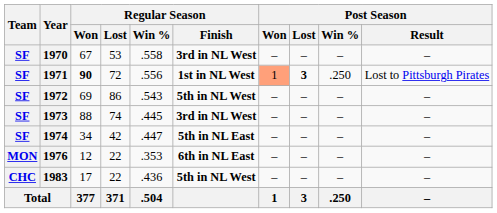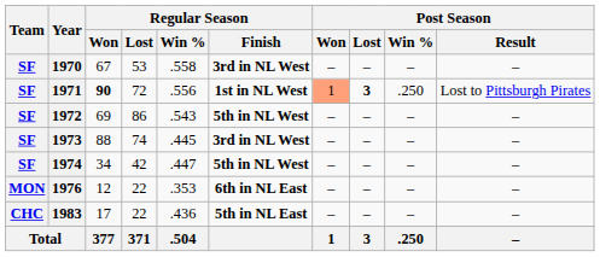 <table class="wikitable" style="font-size: 95%; text-align:center;">
 <tr>
 <th rowspan="2">Team</th>
 <th rowspan="2">Year</th>
 <th colspan="4">Regular Season</th>
 <th colspan="4">Post Season</th>
 </tr>
 <tr>
 <th>Won</th>
 <th>Lost</th>
 <th>Win %</th>
 <th>Finish</th>
 <th>Won</th>
 <th>Lost</th>
 <th>Win %</th>
 <th>Result</th>
 </tr>
 <tr>
 <th><a href='#'>SF</a></th>
 <th>1970</th>
 <td>67</td>
 <td>53</td>
 <td>.558</td>
 <td><strong>3rd in NL West</strong></td>
 <td>–</td>
 <td>–</td>
 <td>–</td>
 <td>–</td>
 </tr>
 <tr>
 <th><a href='#'>SF</a></th>
 <th>1971</th>
 <td><strong>90</strong></td>
 <td>72</td>
 <td>.556</td>
 <td><strong>1st in NL West</strong></td>
 <td style="background: lightsalmon;">1</td>
 <td><strong>3</strong></td>
 <td>.250</td>
 <td>Lost to <a href='#'>Pittsburgh Pirates</a></td>
 </tr>
 <tr>
 <th><a href='#'>SF</a></th>
 <th>1972</th>
 <td>69</td>
 <td>86</td>
 <td>.543</td>
 <td><strong>5th in NL West</strong></td>
 <td>–</td>
 <td>–</td>
 <td>–</td>
 <td>–</td>
 </tr>
 <tr>
 <th><a href='#'>SF</a></th>
 <th>1973</th>
 <td>88</td>
 <td>74</td>
 <td>.445</td>
 <td><strong>3rd in NL West</strong></td>
 <td>–</td>
 <td>–</td>
 <td>–</td>
 <td>–</td>
 </tr>
 <tr>
 <th><a href='#'>SF</a></th>
 <th>1974</th>
 <td>34</td>
 <td>42</td>
 <td>.447</td>
-<td><strong>5th in NL East</strong></td>
+<td><strong>5th in NL West</strong></td>
 <td>–</td>
 <td>–</td>
 <td>–</td>
 <td>–</td>
 </tr>
 <tr>
 <th><a href='#'>MON</a></th>
 <th>1976</th>
 <td>12</td>
 <td>22</td>
 <td>.353</td>
 <td><strong>6th in NL East</strong></td>
 <td>–</td>
 <td>–</td>
 <td>–</td>
 <td>–</td>
 </tr>
 <tr>
 <th><a href='#'>CHC</a></th>
 <th>1983</th>
 <td>17</td>
 <td>22</td>
 <td>.436</td>
-<td><strong>5th in NL West</strong></td>
+<td><strong>5th in NL East</strong></td>
 <td>–</td>
 <td>–</td>
 <td>–</td>
 <td>–</td>
 </tr>
 <tr>
 <th colspan="2">Total</th>
 <th>377</th>
 <th>371</th>
 <th>.504</th>
 <th></th>
 <th>1</th>
 <th>3</th>
 <th>.250</th>
 <th>–</th>
 </tr>
 </table>
